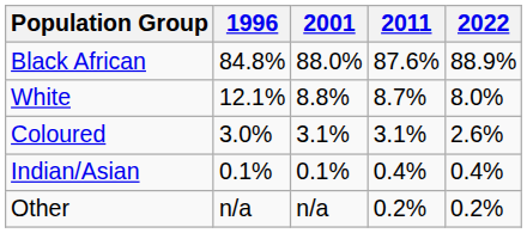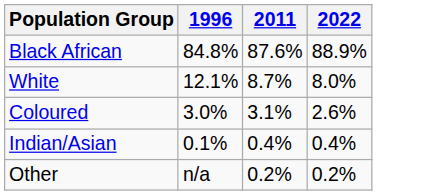 <table class="wikitable">
 <tr>
 <th>Population Group</th>
 <th><a href='#'>1996</a></th>
-<th><a href='#'>2001</a></th>
 <th><a href='#'>2011</a></th>
 <th><a href='#'>2022</a></th>
 </tr>
 <tr>
 <td><a href='#'>Black African</a></td>
 <td>84.8%</td>
-<td>88.0%</td>
 <td>87.6%</td>
 <td>88.9%</td>
 </tr>
 <tr>
 <td><a href='#'>White</a></td>
 <td>12.1%</td>
-<td>8.8%</td>
 <td>8.7%</td>
 <td>8.0%</td>
 </tr>
 <tr>
 <td><a href='#'>Coloured</a></td>
 <td>3.0%</td>
 <td>3.1%</td>
-<td>3.1%</td>
 <td>2.6%</td>
 </tr>
 <tr>
 <td><a href='#'>Indian/Asian</a></td>
-<td>0.1%</td>
 <td>0.1%</td>
 <td>0.4%</td>
 <td>0.4%</td>
 </tr>
 <tr>
 <td>Other</td>
 <td>n/a</td>
-<td>n/a</td>
 <td>0.2%</td>
 <td>0.2%</td>
 </tr>
 </table>
